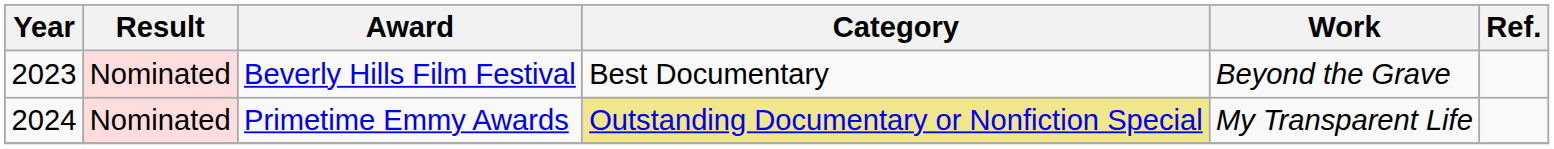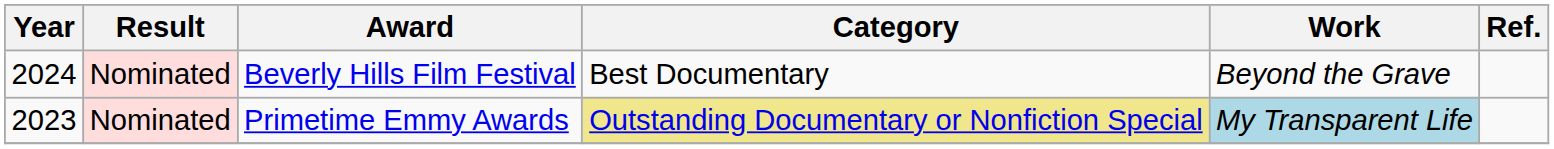 <table class="wikitable">
 <tr>
 <th>Year</th>
 <th>Result</th>
 <th>Award</th>
 <th>Category</th>
 <th>Work</th>
 <th>Ref.</th>
 </tr>
 <tr>
-<td>2023</td>
+<td>2024</td>
 <td style="background: #ffdddd">Nominated</td>
 <td><a href='#'>Beverly Hills Film Festival</a></td>
 <td>Best Documentary</td>
 <td><em>Beyond the Grave</em></td>
 <td></td>
 </tr>
 <tr>
-<td>2024</td>
+<td>2023</td>
 <td style="background: #ffdddd">Nominated</td>
 <td><a href='#'>Primetime Emmy Awards</a></td>
 <td style="background: khaki;"><a href='#'>Outstanding Documentary or Nonfiction Special</a></td>
-<td><em>My Transparent Life</em></td>
+<td style="background: lightblue;"><em>My Transparent Life</em></td>
 <td></td>
 </tr>
 <tr>
 </tr>
 </table>
